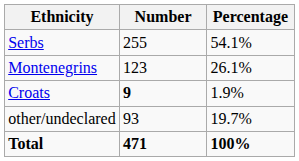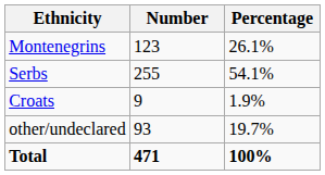 <table class="wikitable">
 <tr>
 <th width="100px">Ethnicity</th>
 <th width="80px">Number</th>
 <th width="80px">Percentage</th>
 </tr>
 <tr>
+<td><a href='#'>Montenegrins</a></td>
+<td>123</td>
+<td>26.1%</td>
+</tr>
+<tr>
 <td><a href='#'>Serbs</a></td>
 <td>255</td>
 <td>54.1%</td>
 </tr>
 <tr>
-<td><a href='#'>Montenegrins</a></td>
-<td>123</td>
-<td>26.1%</td>
-</tr>
-<tr>
 <td><a href='#'>Croats</a></td>
-<td><strong>9</strong></td>
+<td>9</td>
 <td>1.9%</td>
 </tr>
 <tr>
 <td>other/undeclared</td>
 <td>93</td>
 <td>19.7%</td>
 </tr>
 <tr>
 <td><strong>Total</strong></td>
 <td><strong>471</strong></td>
 <td><strong>100%</strong></td>
 </tr>
 </table>
